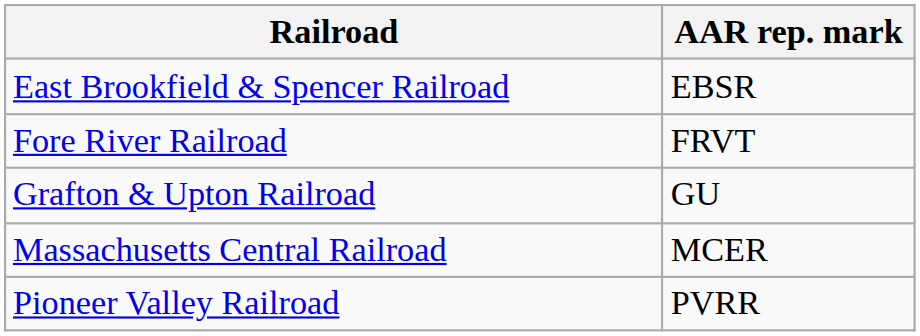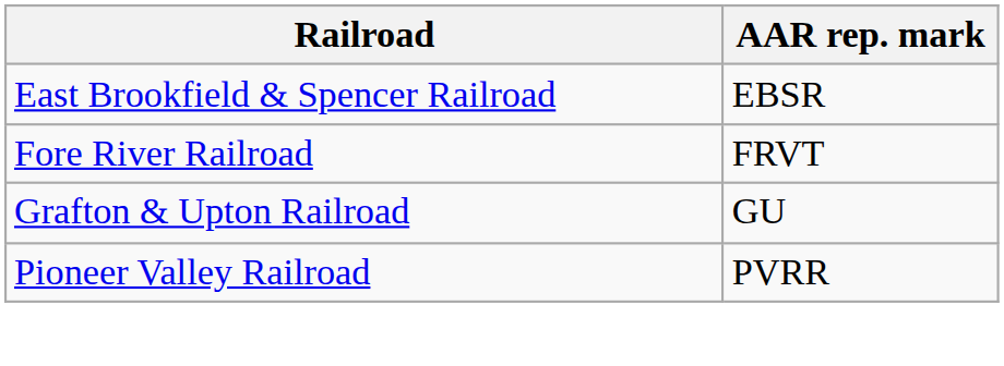 <table class="wikitable" border="1">
 <tr>
 <th width="300px">Railroad</th>
 <th width="110px">AAR rep. mark</th>
 </tr>
 <tr>
 <td><a href='#'>East Brookfield & Spencer Railroad</a></td>
 <td>EBSR</td>
 </tr>
 <tr>
 <td><a href='#'>Fore River Railroad</a></td>
 <td>FRVT</td>
 </tr>
 <tr>
 <td width="300px"><a href='#'>Grafton & Upton Railroad</a></td>
 <td width="110px">GU</td>
 </tr>
 <tr>
-<td width="300px"><a href='#'>Massachusetts Central Railroad</a></td>
-<td width="110px">MCER</td>
-</tr>
-<tr>
 <td><a href='#'>Pioneer Valley Railroad</a></td>
 <td>PVRR</td>
 </tr>
 </table>
